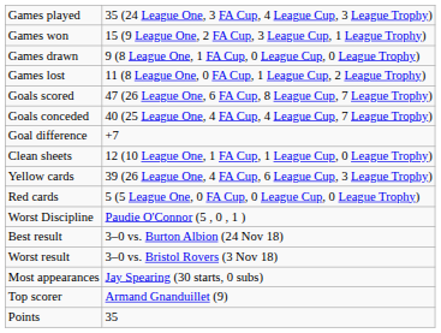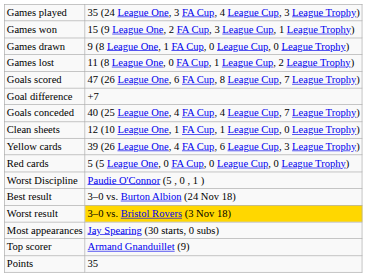 <table class="wikitable">
 <tr>
 <td>Games played</td>
 <td>35 (24 <a href='#'>League One</a>, 3 <a href='#'>FA Cup</a>, 4 <a href='#'>League Cup</a>, 3 <a href='#'>League Trophy</a>)</td>
 </tr>
 <tr>
 <td>Games won</td>
 <td>15 (9 <a href='#'>League One</a>, 2 <a href='#'>FA Cup</a>, 3 <a href='#'>League Cup</a>, 1 <a href='#'>League Trophy</a>)</td>
 </tr>
 <tr>
 <td>Games drawn</td>
 <td>9 (8 <a href='#'>League One</a>, 1 <a href='#'>FA Cup</a>, 0 <a href='#'>League Cup</a>, 0 <a href='#'>League Trophy</a>)</td>
 </tr>
 <tr>
 <td>Games lost</td>
 <td>11 (8 <a href='#'>League One</a>, 0 <a href='#'>FA Cup</a>, 1 <a href='#'>League Cup</a>, 2 <a href='#'>League Trophy</a>)</td>
 </tr>
 <tr>
 <td>Goals scored</td>
 <td>47 (26 <a href='#'>League One</a>, 6 <a href='#'>FA Cup</a>, 8 <a href='#'>League Cup</a>, 7 <a href='#'>League Trophy</a>)</td>
 </tr>
 <tr>
+<td>Goal difference</td>
+<td>+7</td>
+</tr>
+<tr>
 <td>Goals conceded</td>
 <td>40 (25 <a href='#'>League One</a>, 4 <a href='#'>FA Cup</a>, 4 <a href='#'>League Cup</a>, 7 <a href='#'>League Trophy</a>)</td>
-</tr>
-<tr>
-<td>Goal difference</td>
-<td>+7</td>
 </tr>
 <tr>
 <td>Clean sheets</td>
 <td>12 (10 <a href='#'>League One</a>, 1 <a href='#'>FA Cup</a>, 1 <a href='#'>League Cup</a>, 0 <a href='#'>League Trophy</a>)</td>
 </tr>
 <tr>
 <td>Yellow cards</td>
 <td>39 (26 <a href='#'>League One</a>, 4 <a href='#'>FA Cup</a>, 6 <a href='#'>League Cup</a>, 3 <a href='#'>League Trophy</a>)</td>
 </tr>
 <tr>
 <td>Red cards</td>
 <td>5 (5 <a href='#'>League One</a>, 0 <a href='#'>FA Cup</a>, 0 <a href='#'>League Cup</a>, 0 <a href='#'>League Trophy</a>)</td>
 </tr>
 <tr>
 <td>Worst Discipline</td>
 <td><a href='#'>Paudie O'Connor</a> (5 , 0 , 1 )</td>
 </tr>
 <tr>
 <td>Best result</td>
 <td>3–0 vs. <a href='#'>Burton Albion</a> (24 Nov 18)</td>
 </tr>
 <tr>
 <td>Worst result</td>
-<td>3–0 vs. <a href='#'>Bristol Rovers</a> (3 Nov 18)</td>
+<td style="background: gold;">3–0 vs. <a href='#'>Bristol Rovers</a> (3 Nov 18)</td>
 </tr>
 <tr>
 <td>Most appearances</td>
 <td><a href='#'>Jay Spearing</a> (30 starts, 0 subs)</td>
 </tr>
 <tr>
 <td>Top scorer</td>
 <td><a href='#'>Armand Gnanduillet</a> (9)</td>
 </tr>
 <tr>
 <td>Points</td>
 <td>35</td>
 </tr>
 </table>
